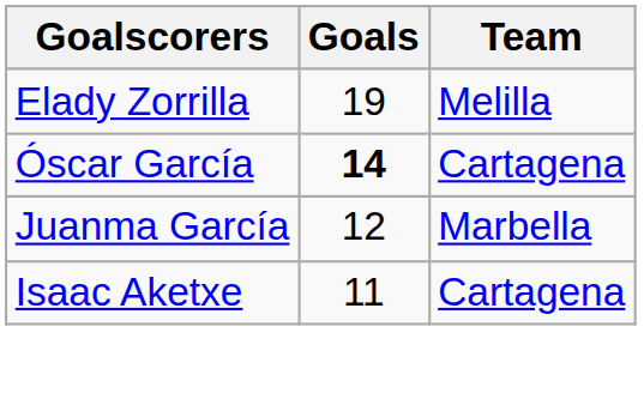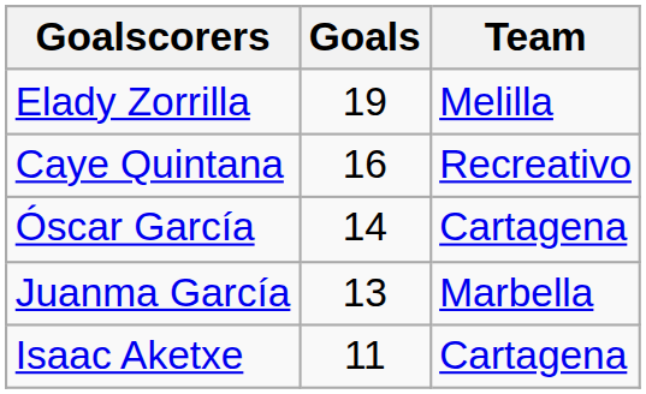 <table class="wikitable sortable" class="wikitable">
 <tr style="background:#ccc; text-align:center;">
 <th>Goalscorers</th>
 <th>Goals</th>
 <th>Team</th>
 </tr>
 <tr>
 <td> <a href='#'>Elady Zorrilla</a></td>
 <td style="text-align:center;">19</td>
 <td><a href='#'>Melilla</a></td>
 </tr>
 <tr>
+<td> <a href='#'>Caye Quintana</a></td>
+<td style="text-align:center;">16</td>
+<td><a href='#'>Recreativo</a></td>
+</tr>
+<tr>
 <td> <a href='#'>Óscar García</a></td>
-<td style="text-align:center;"><strong>14</strong></td>
+<td style="text-align:center;">14</td>
 <td><a href='#'>Cartagena</a></td>
 </tr>
 <tr>
 <td> <a href='#'>Juanma García</a></td>
-<td style="text-align:center;">12</td>
+<td style="text-align:center;">13</td>
 <td><a href='#'>Marbella</a></td>
 </tr>
 <tr>
 <td> <a href='#'>Isaac Aketxe</a></td>
 <td style="text-align:center;">11</td>
 <td><a href='#'>Cartagena</a></td>
 </tr>
 </table>
